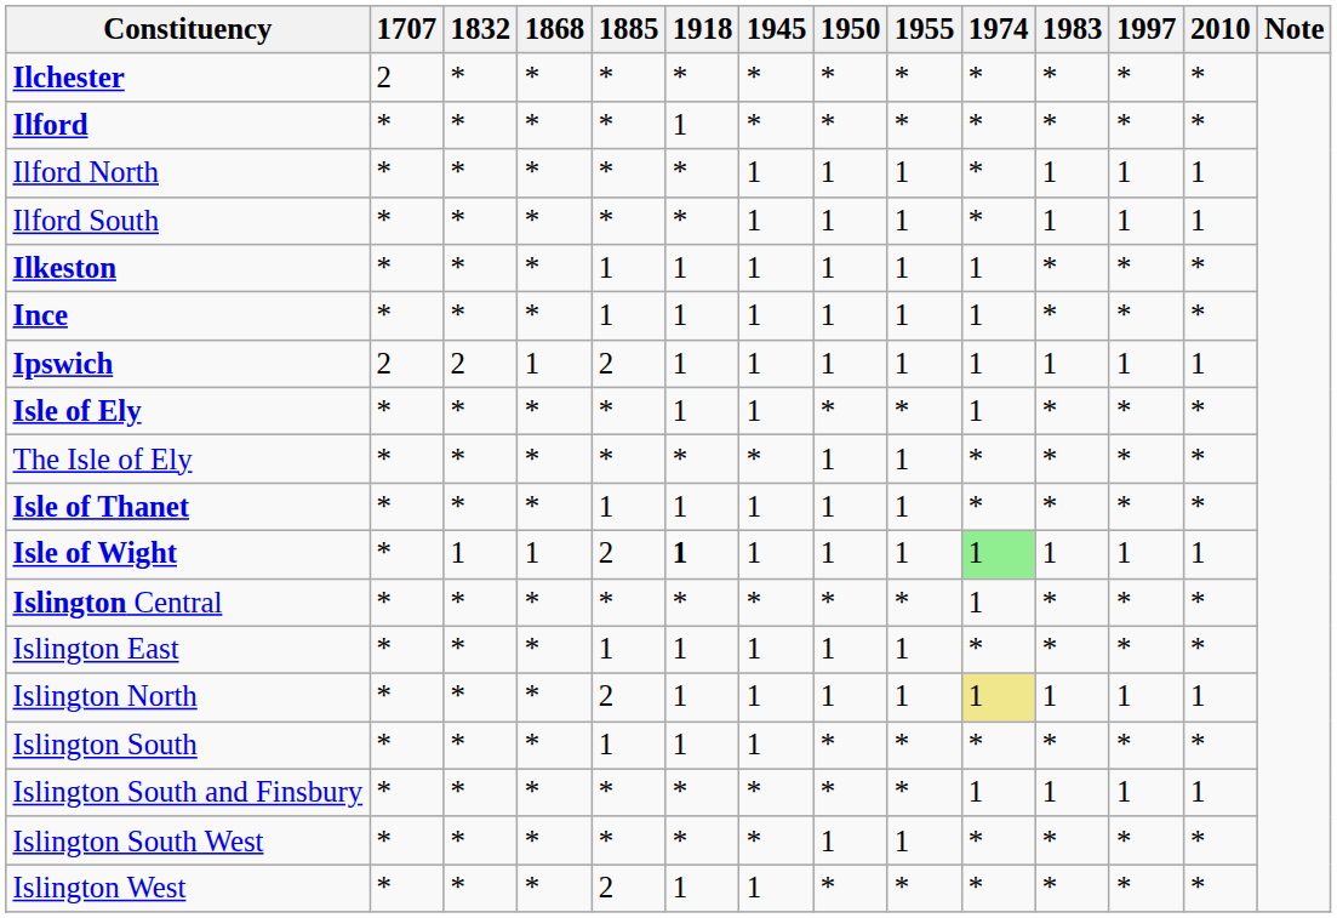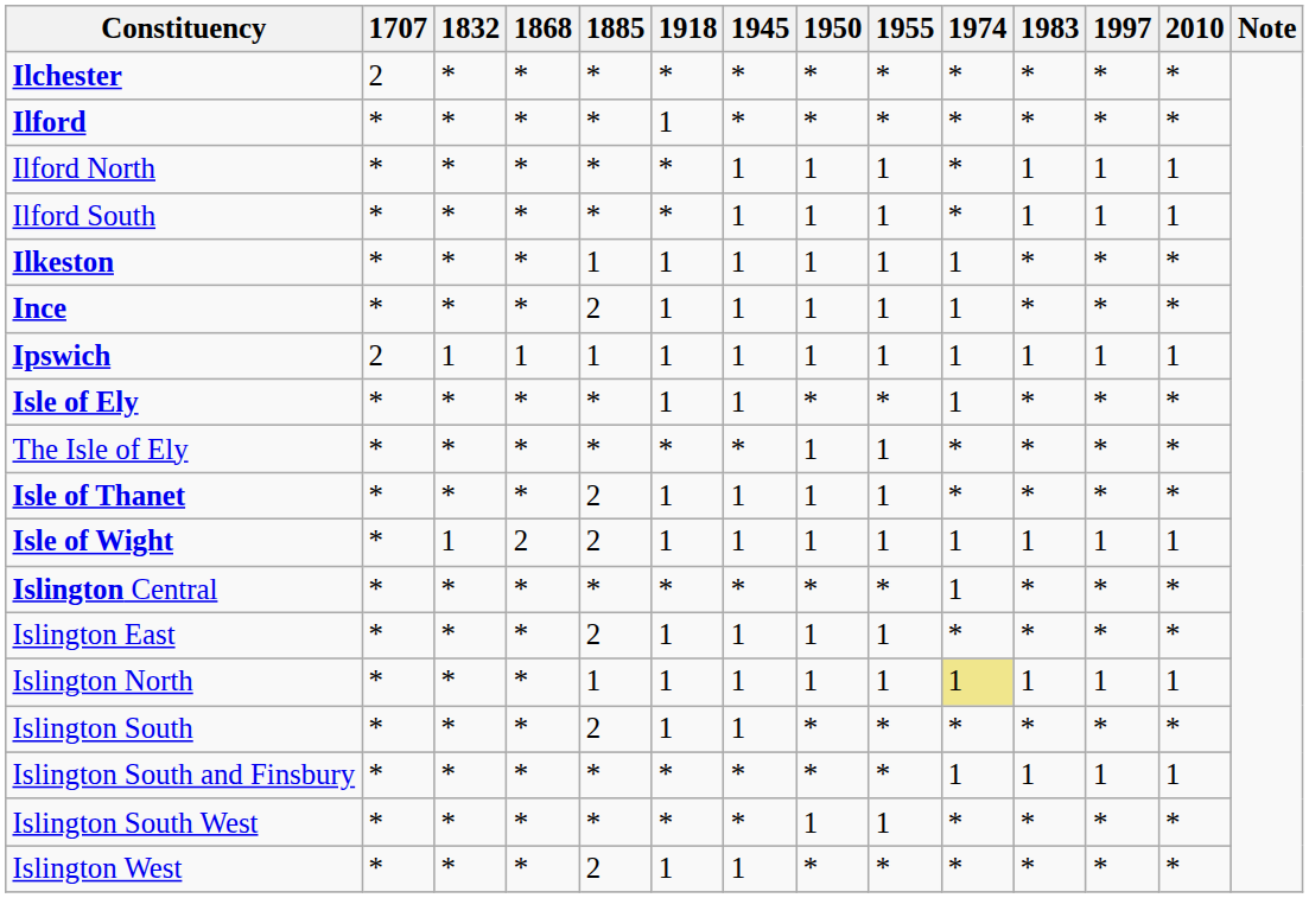 <table class="wikitable">
 <tr>
 <th>Constituency</th>
 <th>1707</th>
 <th>1832</th>
 <th>1868</th>
 <th>1885</th>
 <th>1918</th>
 <th>1945</th>
 <th>1950</th>
 <th>1955</th>
 <th>1974</th>
 <th>1983</th>
 <th>1997</th>
 <th>2010</th>
 <th>Note</th>
 </tr>
 <tr>
 <td><strong><a href='#'>Ilchester</a></strong></td>
 <td>2</td>
 <td>*</td>
 <td>*</td>
 <td>*</td>
 <td>*</td>
 <td>*</td>
 <td>*</td>
 <td>*</td>
 <td>*</td>
 <td>*</td>
 <td>*</td>
 <td>*</td>
 </tr>
 <tr>
 <td><strong><a href='#'>Ilford</a></strong></td>
 <td>*</td>
 <td>*</td>
 <td>*</td>
 <td>*</td>
 <td>1</td>
 <td>*</td>
 <td>*</td>
 <td>*</td>
 <td>*</td>
 <td>*</td>
 <td>*</td>
 <td>*</td>
 </tr>
 <tr>
 <td><a href='#'>Ilford North</a></td>
 <td>*</td>
 <td>*</td>
 <td>*</td>
 <td>*</td>
 <td>*</td>
 <td>1</td>
 <td>1</td>
 <td>1</td>
 <td>*</td>
 <td>1</td>
 <td>1</td>
 <td>1</td>
 </tr>
 <tr>
 <td><a href='#'>Ilford South</a></td>
 <td>*</td>
 <td>*</td>
 <td>*</td>
 <td>*</td>
 <td>*</td>
 <td>1</td>
 <td>1</td>
 <td>1</td>
 <td>*</td>
 <td>1</td>
 <td>1</td>
 <td>1</td>
 </tr>
 <tr>
 <td><strong><a href='#'>Ilkeston</a></strong></td>
 <td>*</td>
 <td>*</td>
 <td>*</td>
 <td>1</td>
 <td>1</td>
 <td>1</td>
 <td>1</td>
 <td>1</td>
 <td>1</td>
 <td>*</td>
 <td>*</td>
 <td>*</td>
 </tr>
 <tr>
 <td><strong><a href='#'>Ince</a></strong></td>
 <td>*</td>
 <td>*</td>
 <td>*</td>
-<td>1</td>
+<td>2</td>
 <td>1</td>
 <td>1</td>
 <td>1</td>
 <td>1</td>
 <td>1</td>
 <td>*</td>
 <td>*</td>
 <td>*</td>
 </tr>
 <tr>
 <td><strong><a href='#'>Ipswich</a></strong></td>
 <td>2</td>
-<td>2</td>
 <td>1</td>
-<td>2</td>
+<td>1</td>
+<td>1</td>
 <td>1</td>
 <td>1</td>
 <td>1</td>
 <td>1</td>
 <td>1</td>
 <td>1</td>
 <td>1</td>
 <td>1</td>
 </tr>
 <tr>
 <td><strong><a href='#'>Isle of Ely</a></strong></td>
 <td>*</td>
 <td>*</td>
 <td>*</td>
 <td>*</td>
 <td>1</td>
 <td>1</td>
 <td>*</td>
 <td>*</td>
 <td>1</td>
 <td>*</td>
 <td>*</td>
 <td>*</td>
 </tr>
 <tr>
 <td><a href='#'>The Isle of Ely</a></td>
 <td>*</td>
 <td>*</td>
 <td>*</td>
 <td>*</td>
 <td>*</td>
 <td>*</td>
 <td>1</td>
 <td>1</td>
 <td>*</td>
 <td>*</td>
 <td>*</td>
 <td>*</td>
 </tr>
 <tr>
 <td><strong><a href='#'>Isle of Thanet</a></strong></td>
 <td>*</td>
 <td>*</td>
 <td>*</td>
-<td>1</td>
+<td>2</td>
 <td>1</td>
 <td>1</td>
 <td>1</td>
 <td>1</td>
 <td>*</td>
 <td>*</td>
 <td>*</td>
 <td>*</td>
 </tr>
 <tr>
 <td><strong><a href='#'>Isle of Wight</a></strong></td>
 <td>*</td>
 <td>1</td>
-<td>1</td>
 <td>2</td>
-<td><strong>1</strong></td>
+<td>2</td>
 <td>1</td>
 <td>1</td>
 <td>1</td>
-<td style="background: lightgreen;">1</td>
+<td>1</td>
+<td>1</td>
 <td>1</td>
 <td>1</td>
 <td>1</td>
 </tr>
 <tr>
 <td><a href='#'><strong>Islington</strong> Central</a></td>
 <td>*</td>
 <td>*</td>
 <td>*</td>
 <td>*</td>
 <td>*</td>
 <td>*</td>
 <td>*</td>
 <td>*</td>
 <td>1</td>
 <td>*</td>
 <td>*</td>
 <td>*</td>
 </tr>
 <tr>
 <td><a href='#'>Islington East</a></td>
 <td>*</td>
 <td>*</td>
 <td>*</td>
-<td>1</td>
+<td>2</td>
 <td>1</td>
 <td>1</td>
 <td>1</td>
 <td>1</td>
 <td>*</td>
 <td>*</td>
 <td>*</td>
 <td>*</td>
 </tr>
 <tr>
 <td><a href='#'>Islington North</a></td>
 <td>*</td>
 <td>*</td>
 <td>*</td>
-<td>2</td>
+<td>1</td>
 <td>1</td>
 <td>1</td>
 <td>1</td>
 <td>1</td>
 <td style="background: khaki;">1</td>
 <td>1</td>
 <td>1</td>
 <td>1</td>
 </tr>
 <tr>
 <td><a href='#'>Islington South</a></td>
 <td>*</td>
 <td>*</td>
 <td>*</td>
-<td>1</td>
+<td>2</td>
 <td>1</td>
 <td>1</td>
 <td>*</td>
 <td>*</td>
 <td>*</td>
 <td>*</td>
 <td>*</td>
 <td>*</td>
 </tr>
 <tr>
 <td><a href='#'>Islington South and Finsbury</a></td>
 <td>*</td>
 <td>*</td>
 <td>*</td>
 <td>*</td>
 <td>*</td>
 <td>*</td>
 <td>*</td>
 <td>*</td>
 <td>1</td>
 <td>1</td>
 <td>1</td>
 <td>1</td>
 </tr>
 <tr>
 <td><a href='#'>Islington South West</a></td>
 <td>*</td>
 <td>*</td>
 <td>*</td>
 <td>*</td>
 <td>*</td>
 <td>*</td>
 <td>1</td>
 <td>1</td>
 <td>*</td>
 <td>*</td>
 <td>*</td>
 <td>*</td>
 </tr>
 <tr>
 <td><a href='#'>Islington West</a></td>
 <td>*</td>
 <td>*</td>
 <td>*</td>
 <td>2</td>
 <td>1</td>
 <td>1</td>
 <td>*</td>
 <td>*</td>
 <td>*</td>
 <td>*</td>
 <td>*</td>
 <td>*</td>
 </tr>
 </table>
